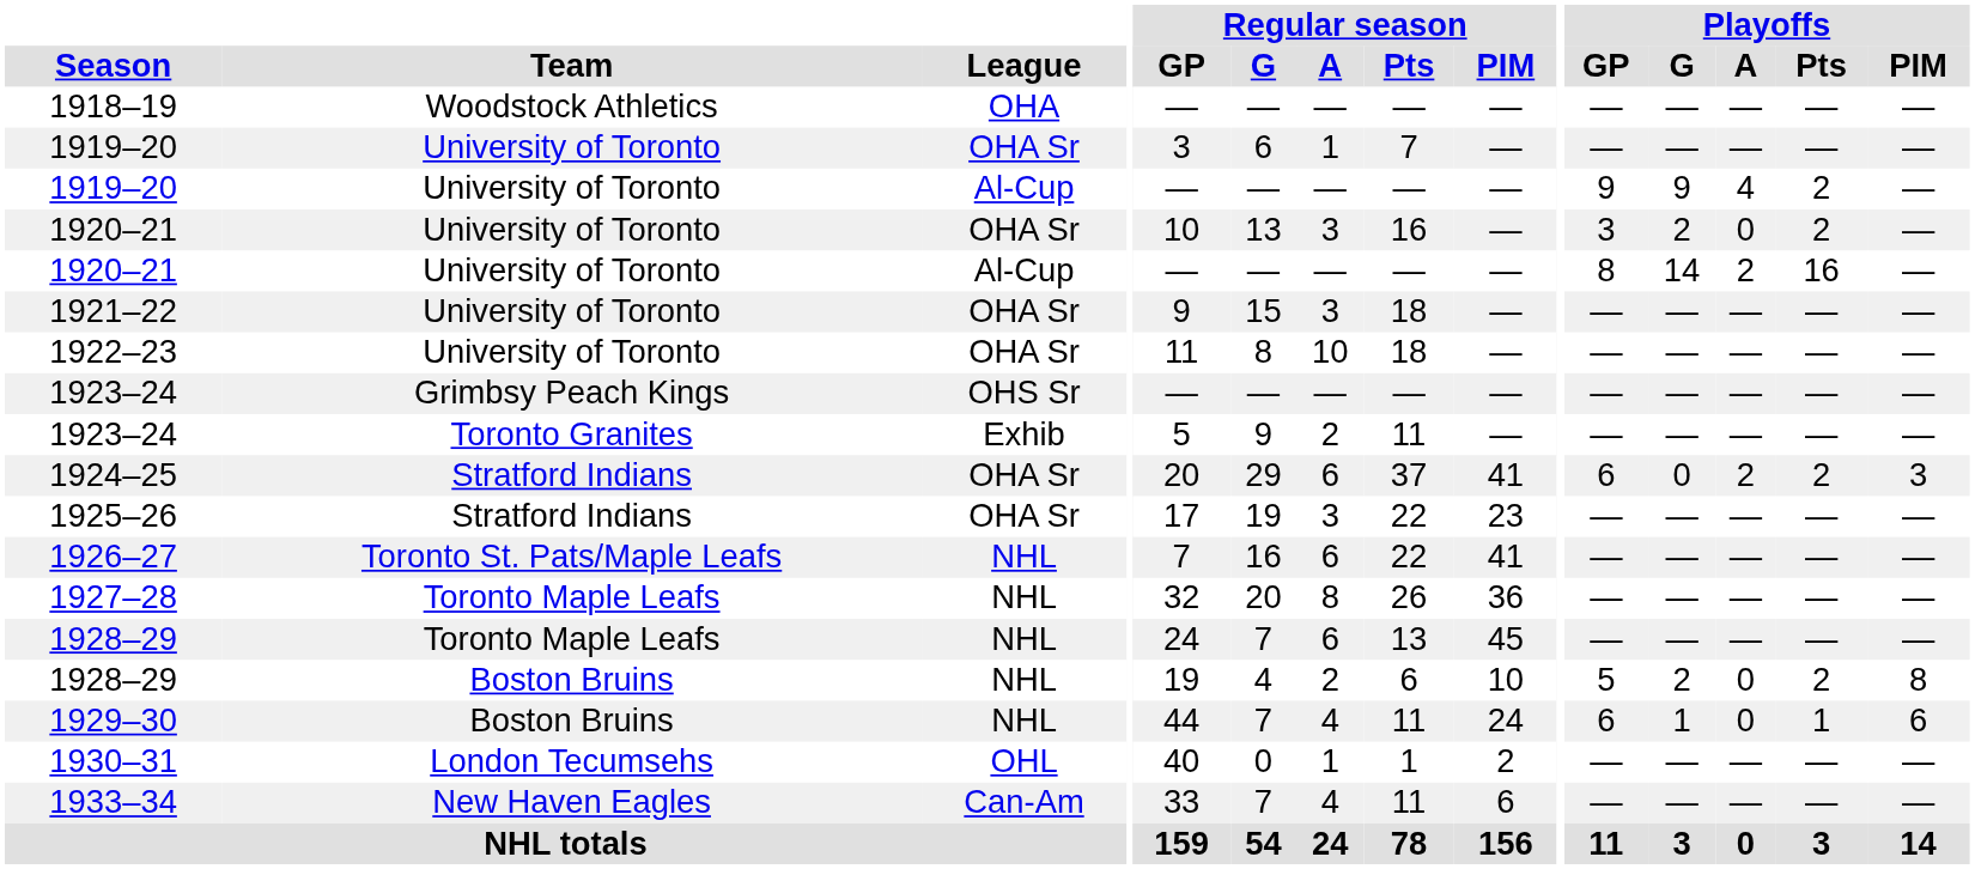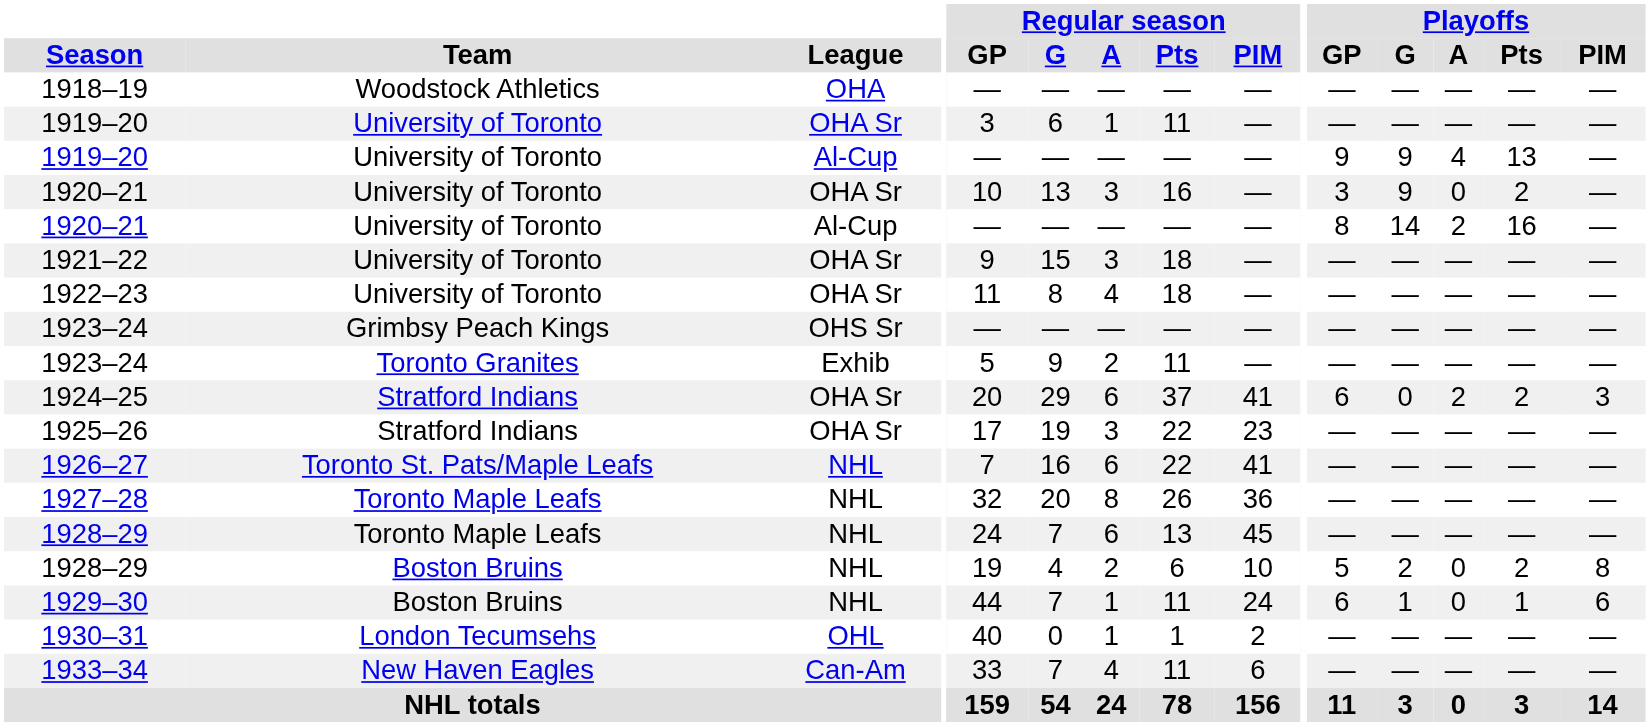 <table border="0" cellpadding="1" cellspacing="0" style="text-align:center; width:60em">
 <tr bgcolor="#e0e0e0">
 <th colspan="3" bgcolor="#ffffff"></th>
 <th rowspan="100" bgcolor="#ffffff"></th>
 <th colspan="5"><a href='#'>Regular season</a></th>
 <th rowspan="100" bgcolor="#ffffff"></th>
 <th colspan="5"><a href='#'>Playoffs</a></th>
 </tr>
 <tr bgcolor="#e0e0e0">
 <th><a href='#'>Season</a></th>
 <th>Team</th>
 <th>League</th>
 <th>GP</th>
 <th><a href='#'>G</a></th>
 <th><a href='#'>A</a></th>
 <th><a href='#'>Pts</a></th>
 <th><a href='#'>PIM</a></th>
 <th>GP</th>
 <th>G</th>
 <th>A</th>
 <th>Pts</th>
 <th>PIM</th>
 </tr>
 <tr>
 <td>1918–19</td>
 <td>Woodstock Athletics</td>
 <td><a href='#'>OHA</a></td>
 <td>—</td>
 <td>—</td>
 <td>—</td>
 <td>—</td>
 <td>—</td>
 <td>—</td>
 <td>—</td>
 <td>—</td>
 <td>—</td>
 <td>—</td>
 </tr>
 <tr bgcolor="#f0f0f0">
 <td>1919–20</td>
 <td><a href='#'>University of Toronto</a></td>
 <td><a href='#'>OHA Sr</a></td>
 <td>3</td>
 <td>6</td>
 <td>1</td>
-<td>7</td>
+<td>11</td>
 <td>—</td>
 <td>—</td>
 <td>—</td>
 <td>—</td>
 <td>—</td>
 <td>—</td>
 </tr>
 <tr>
 <td><a href='#'>1919–20</a></td>
 <td>University of Toronto</td>
 <td><a href='#'>Al-Cup</a></td>
 <td>—</td>
 <td>—</td>
 <td>—</td>
 <td>—</td>
 <td>—</td>
 <td>9</td>
 <td>9</td>
 <td>4</td>
-<td>2</td>
+<td>13</td>
 <td>—</td>
 </tr>
 <tr bgcolor="#f0f0f0">
 <td>1920–21</td>
 <td>University of Toronto</td>
 <td>OHA Sr</td>
 <td>10</td>
 <td>13</td>
 <td>3</td>
 <td>16</td>
 <td>—</td>
 <td>3</td>
-<td>2</td>
+<td>9</td>
 <td>0</td>
 <td>2</td>
 <td>—</td>
 </tr>
 <tr>
 <td><a href='#'>1920–21</a></td>
 <td>University of Toronto</td>
 <td>Al-Cup</td>
 <td>—</td>
 <td>—</td>
 <td>—</td>
 <td>—</td>
 <td>—</td>
 <td>8</td>
 <td>14</td>
 <td>2</td>
 <td>16</td>
 <td>—</td>
 </tr>
 <tr bgcolor="#f0f0f0">
 <td>1921–22</td>
 <td>University of Toronto</td>
 <td>OHA Sr</td>
 <td>9</td>
 <td>15</td>
 <td>3</td>
 <td>18</td>
 <td>—</td>
 <td>—</td>
 <td>—</td>
 <td>—</td>
 <td>—</td>
 <td>—</td>
 </tr>
 <tr>
 <td>1922–23</td>
 <td>University of Toronto</td>
 <td>OHA Sr</td>
 <td>11</td>
 <td>8</td>
-<td>10</td>
+<td>4</td>
 <td>18</td>
 <td>—</td>
 <td>—</td>
 <td>—</td>
 <td>—</td>
 <td>—</td>
 <td>—</td>
 </tr>
 <tr bgcolor="#f0f0f0">
 <td>1923–24</td>
 <td>Grimbsy Peach Kings</td>
 <td>OHS Sr</td>
 <td>—</td>
 <td>—</td>
 <td>—</td>
 <td>—</td>
 <td>—</td>
 <td>—</td>
 <td>—</td>
 <td>—</td>
 <td>—</td>
 <td>—</td>
 </tr>
 <tr>
 <td>1923–24</td>
 <td><a href='#'>Toronto Granites</a></td>
 <td>Exhib</td>
 <td>5</td>
 <td>9</td>
 <td>2</td>
 <td>11</td>
 <td>—</td>
 <td>—</td>
 <td>—</td>
 <td>—</td>
 <td>—</td>
 <td>—</td>
 </tr>
 <tr bgcolor="#f0f0f0">
 <td>1924–25</td>
 <td><a href='#'>Stratford Indians</a></td>
 <td>OHA Sr</td>
 <td>20</td>
 <td>29</td>
 <td>6</td>
 <td>37</td>
 <td>41</td>
 <td>6</td>
 <td>0</td>
 <td>2</td>
 <td>2</td>
 <td>3</td>
 </tr>
 <tr>
 <td>1925–26</td>
 <td>Stratford Indians</td>
 <td>OHA Sr</td>
 <td>17</td>
 <td>19</td>
 <td>3</td>
 <td>22</td>
 <td>23</td>
 <td>—</td>
 <td>—</td>
 <td>—</td>
 <td>—</td>
 <td>—</td>
 </tr>
 <tr bgcolor="#f0f0f0">
 <td><a href='#'>1926–27</a></td>
 <td><a href='#'>Toronto St. Pats/Maple Leafs</a></td>
 <td><a href='#'>NHL</a></td>
 <td>7</td>
 <td>16</td>
 <td>6</td>
 <td>22</td>
 <td>41</td>
 <td>—</td>
 <td>—</td>
 <td>—</td>
 <td>—</td>
 <td>—</td>
 </tr>
 <tr>
 <td><a href='#'>1927–28</a></td>
 <td><a href='#'>Toronto Maple Leafs</a></td>
 <td>NHL</td>
 <td>32</td>
 <td>20</td>
 <td>8</td>
 <td>26</td>
 <td>36</td>
 <td>—</td>
 <td>—</td>
 <td>—</td>
 <td>—</td>
 <td>—</td>
 </tr>
 <tr bgcolor="#f0f0f0">
 <td><a href='#'>1928–29</a></td>
 <td>Toronto Maple Leafs</td>
 <td>NHL</td>
 <td>24</td>
 <td>7</td>
 <td>6</td>
 <td>13</td>
 <td>45</td>
 <td>—</td>
 <td>—</td>
 <td>—</td>
 <td>—</td>
 <td>—</td>
 </tr>
 <tr>
 <td>1928–29</td>
 <td><a href='#'>Boston Bruins</a></td>
 <td>NHL</td>
 <td>19</td>
 <td>4</td>
 <td>2</td>
 <td>6</td>
 <td>10</td>
 <td>5</td>
 <td>2</td>
 <td>0</td>
 <td>2</td>
 <td>8</td>
 </tr>
 <tr bgcolor="#f0f0f0">
 <td><a href='#'>1929–30</a></td>
 <td>Boston Bruins</td>
 <td>NHL</td>
 <td>44</td>
 <td>7</td>
-<td>4</td>
+<td>1</td>
 <td>11</td>
 <td>24</td>
 <td>6</td>
 <td>1</td>
 <td>0</td>
 <td>1</td>
 <td>6</td>
 </tr>
 <tr>
 <td><a href='#'>1930–31</a></td>
 <td><a href='#'>London Tecumsehs</a></td>
 <td><a href='#'>OHL</a></td>
 <td>40</td>
 <td>0</td>
 <td>1</td>
 <td>1</td>
 <td>2</td>
 <td>—</td>
 <td>—</td>
 <td>—</td>
 <td>—</td>
 <td>—</td>
 </tr>
 <tr bgcolor="#f0f0f0">
 <td><a href='#'>1933–34</a></td>
 <td><a href='#'>New Haven Eagles</a></td>
 <td><a href='#'>Can-Am</a></td>
 <td>33</td>
 <td>7</td>
 <td>4</td>
 <td>11</td>
 <td>6</td>
 <td>—</td>
 <td>—</td>
 <td>—</td>
 <td>—</td>
 <td>—</td>
 </tr>
 <tr bgcolor="#e0e0e0">
 <th colspan="3">NHL totals</th>
 <th>159</th>
 <th>54</th>
 <th>24</th>
 <th>78</th>
 <th>156</th>
 <th>11</th>
 <th>3</th>
 <th>0</th>
 <th>3</th>
 <th>14</th>
 </tr>
 </table>
